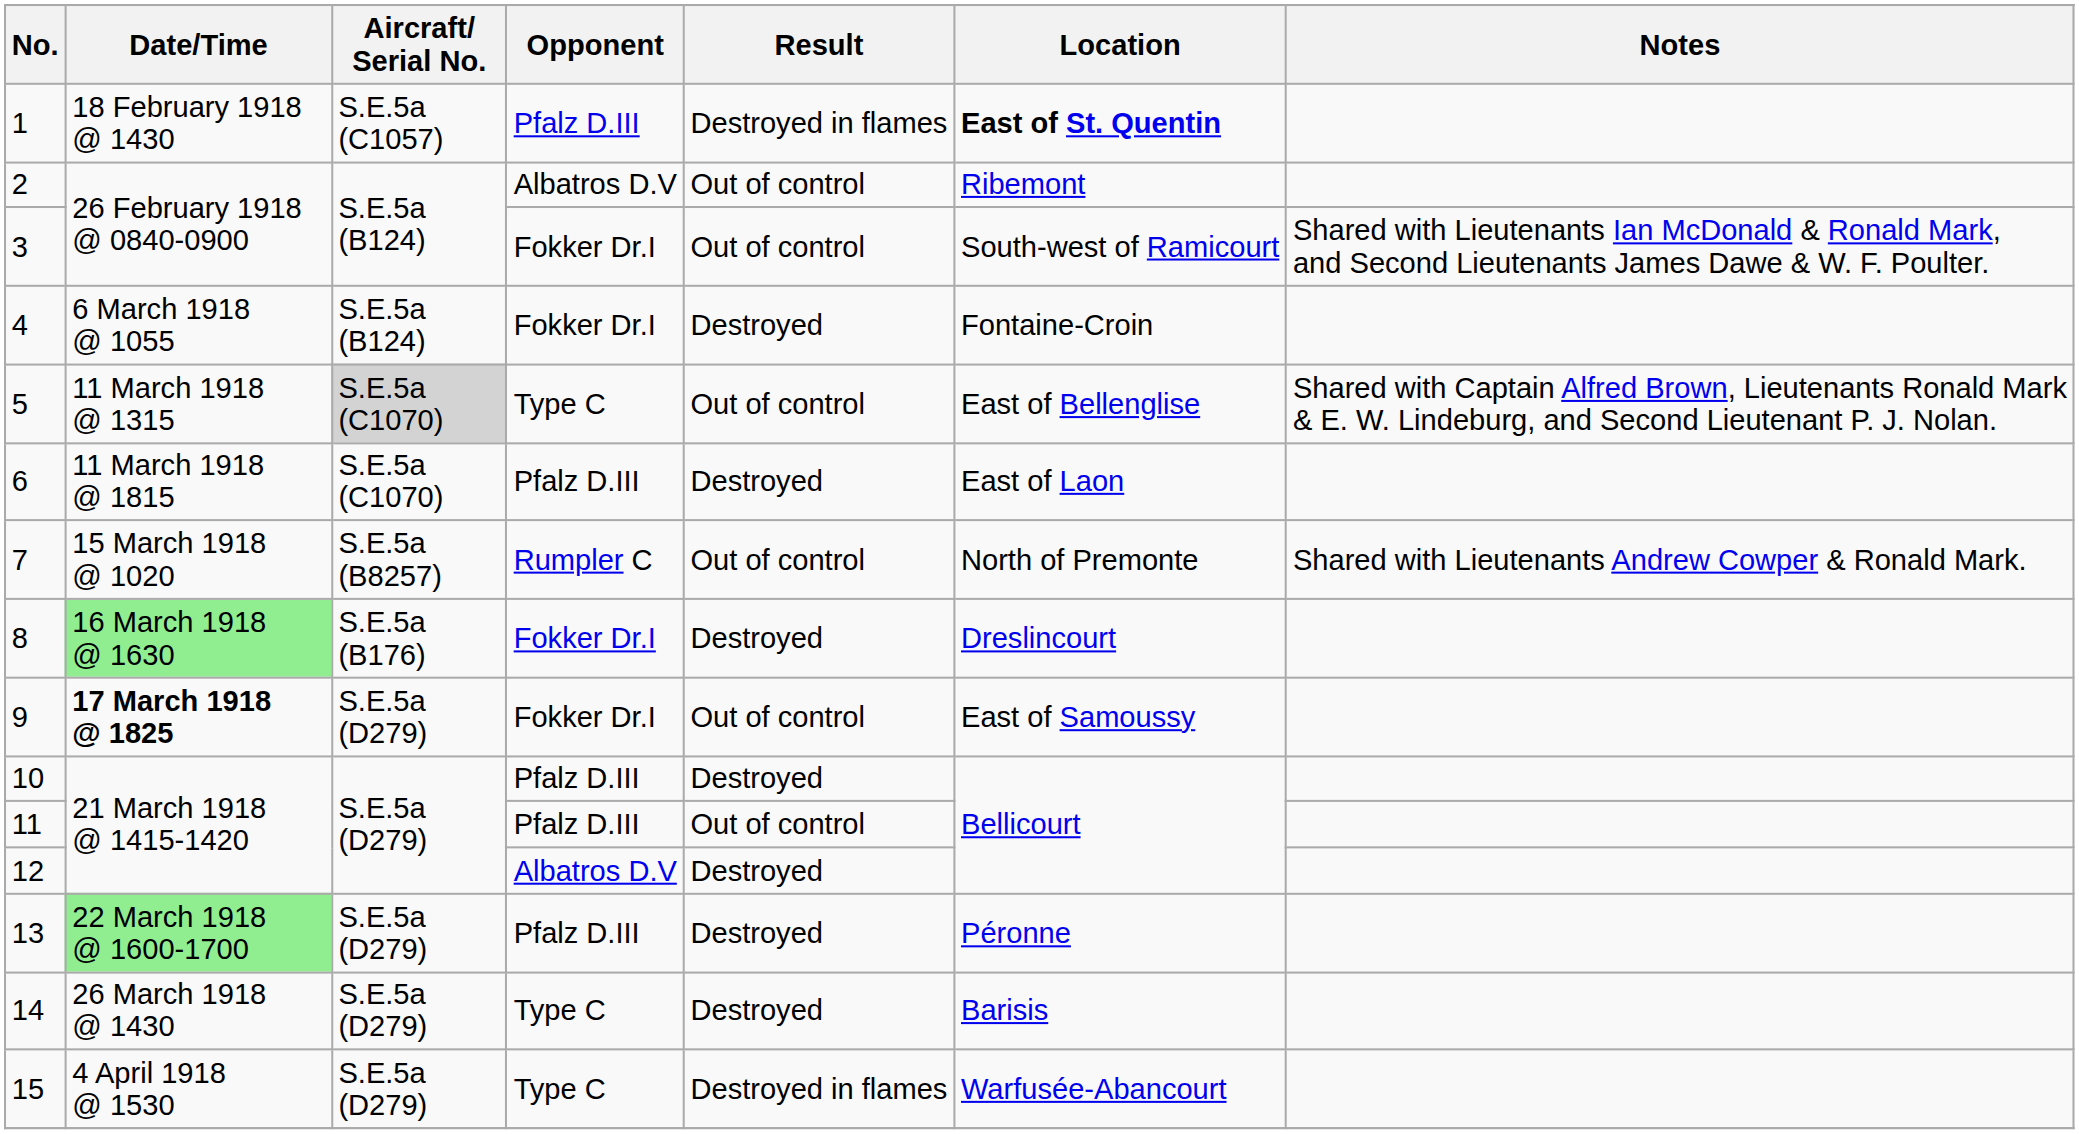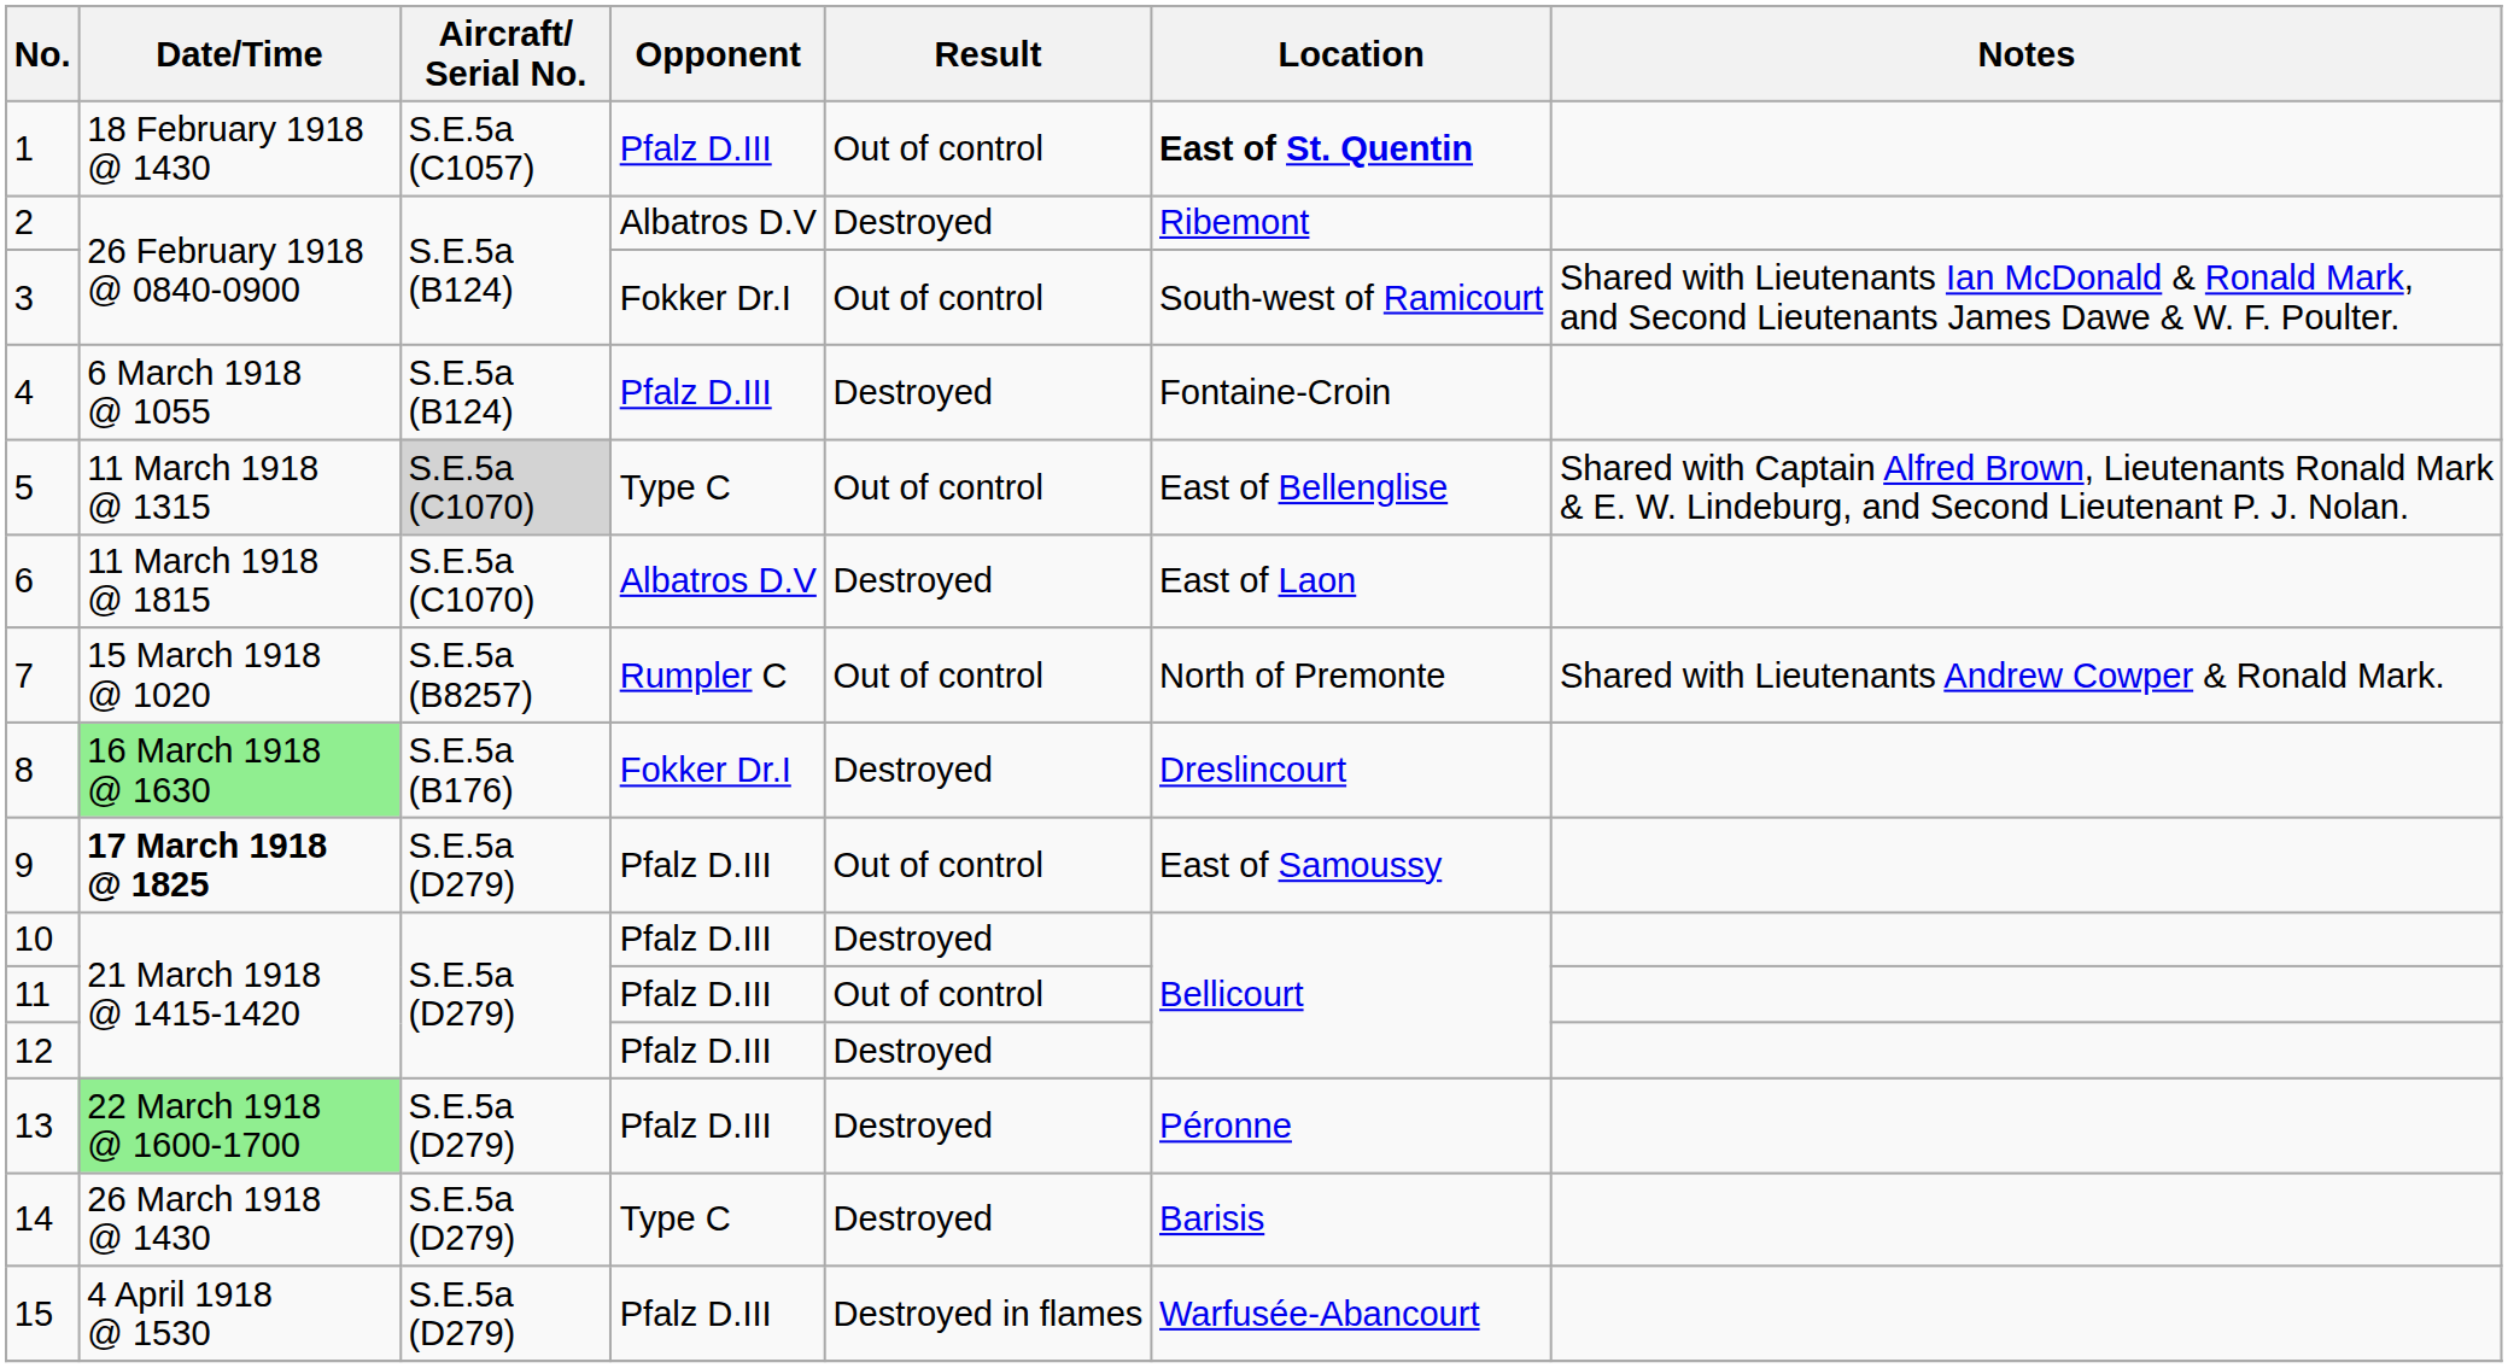 <table class="wikitable" style="font-size:90%;">
 <tr>
 </tr>
 <tr>
 <th>No.</th>
 <th width="125">Date/Time</th>
 <th width="80">Aircraft/<br>Serial No.</th>
 <th>Opponent</th>
 <th>Result</th>
 <th>Location</th>
 <th>Notes</th>
 </tr>
 <tr>
 <td>1</td>
 <td>18 February 1918<br>@ 1430</td>
 <td>S.E.5a<br>(C1057)</td>
 <td><a href='#'>Pfalz D.III</a></td>
-<td>Destroyed in flames</td>
+<td>Out of control</td>
 <td><strong>East of <a href='#'>St. Quentin</a></strong></td>
 <td></td>
 </tr>
 <tr>
 <td>2</td>
 <td rowspan="2">26 February 1918<br>@ 0840-0900</td>
 <td rowspan="2">S.E.5a<br>(B124)</td>
 <td>Albatros D.V</td>
-<td>Out of control</td>
+<td>Destroyed</td>
 <td><a href='#'>Ribemont</a></td>
 <td></td>
 </tr>
 <tr>
 <td>3</td>
 <td>Fokker Dr.I</td>
 <td>Out of control</td>
 <td>South-west of <a href='#'>Ramicourt</a></td>
 <td>Shared with Lieutenants <a href='#'>Ian McDonald</a> & <a href='#'>Ronald Mark</a>,<br>and Second Lieutenants James Dawe & W. F. Poulter.</td>
 </tr>
 <tr>
 <td>4</td>
 <td>6 March 1918<br>@ 1055</td>
 <td>S.E.5a<br>(B124)</td>
-<td>Fokker Dr.I</td>
+<td><a href='#'>Pfalz D.III</a></td>
 <td>Destroyed</td>
 <td>Fontaine-Croin</td>
 <td></td>
 </tr>
 <tr>
 <td>5</td>
 <td>11 March 1918<br>@ 1315</td>
 <td style="background: lightgrey;">S.E.5a<br>(C1070)</td>
 <td>Type C</td>
 <td>Out of control</td>
 <td>East of <a href='#'>Bellenglise</a></td>
 <td>Shared with Captain <a href='#'>Alfred Brown</a>, Lieutenants Ronald Mark<br>& E. W. Lindeburg, and Second Lieutenant P. J. Nolan.</td>
 </tr>
 <tr>
 <td>6</td>
 <td>11 March 1918<br>@ 1815</td>
 <td>S.E.5a<br>(C1070)</td>
-<td>Pfalz D.III</td>
+<td><a href='#'>Albatros D.V</a></td>
 <td>Destroyed</td>
 <td>East of <a href='#'>Laon</a></td>
 <td></td>
 </tr>
 <tr>
 <td>7</td>
 <td>15 March 1918<br>@ 1020</td>
 <td>S.E.5a<br>(B8257)</td>
 <td><a href='#'>Rumpler</a> C</td>
 <td>Out of control</td>
 <td>North of Premonte</td>
 <td>Shared with Lieutenants <a href='#'>Andrew Cowper</a> & Ronald Mark.</td>
 </tr>
 <tr>
 <td>8</td>
 <td style="background: lightgreen;">16 March 1918<br>@ 1630</td>
 <td>S.E.5a<br>(B176)</td>
 <td><a href='#'>Fokker Dr.I</a></td>
 <td>Destroyed</td>
 <td><a href='#'>Dreslincourt</a></td>
 <td></td>
 </tr>
 <tr>
 <td>9</td>
 <td><strong>17 March 1918<br>@ 1825</strong></td>
 <td>S.E.5a<br>(D279)</td>
-<td>Fokker Dr.I</td>
+<td>Pfalz D.III</td>
 <td>Out of control</td>
 <td>East of <a href='#'>Samoussy</a></td>
 <td></td>
 </tr>
 <tr>
 <td>10</td>
 <td rowspan="3">21 March 1918<br>@ 1415-1420</td>
 <td rowspan="3">S.E.5a<br>(D279)</td>
 <td>Pfalz D.III</td>
 <td>Destroyed</td>
 <td rowspan="3"><a href='#'>Bellicourt</a></td>
 <td></td>
 </tr>
 <tr>
 <td>11</td>
 <td>Pfalz D.III</td>
 <td>Out of control</td>
 <td></td>
 </tr>
 <tr>
 <td>12</td>
-<td><a href='#'>Albatros D.V</a></td>
+<td>Pfalz D.III</td>
 <td>Destroyed</td>
 <td></td>
 </tr>
 <tr>
 <td>13</td>
 <td style="background: lightgreen;">22 March 1918<br>@ 1600-1700</td>
 <td>S.E.5a<br>(D279)</td>
 <td>Pfalz D.III</td>
 <td>Destroyed</td>
 <td><a href='#'>Péronne</a></td>
 <td></td>
 </tr>
 <tr>
 <td>14</td>
 <td>26 March 1918<br>@ 1430</td>
 <td>S.E.5a<br>(D279)</td>
 <td>Type C</td>
 <td>Destroyed</td>
 <td><a href='#'>Barisis</a></td>
 <td></td>
 </tr>
 <tr>
 <td>15</td>
 <td>4 April 1918<br>@ 1530</td>
 <td>S.E.5a<br>(D279)</td>
-<td>Type C</td>
+<td>Pfalz D.III</td>
 <td>Destroyed in flames</td>
 <td><a href='#'>Warfusée-Abancourt</a></td>
 <td></td>
 </tr>
 <tr>
 </tr>
 </table>
